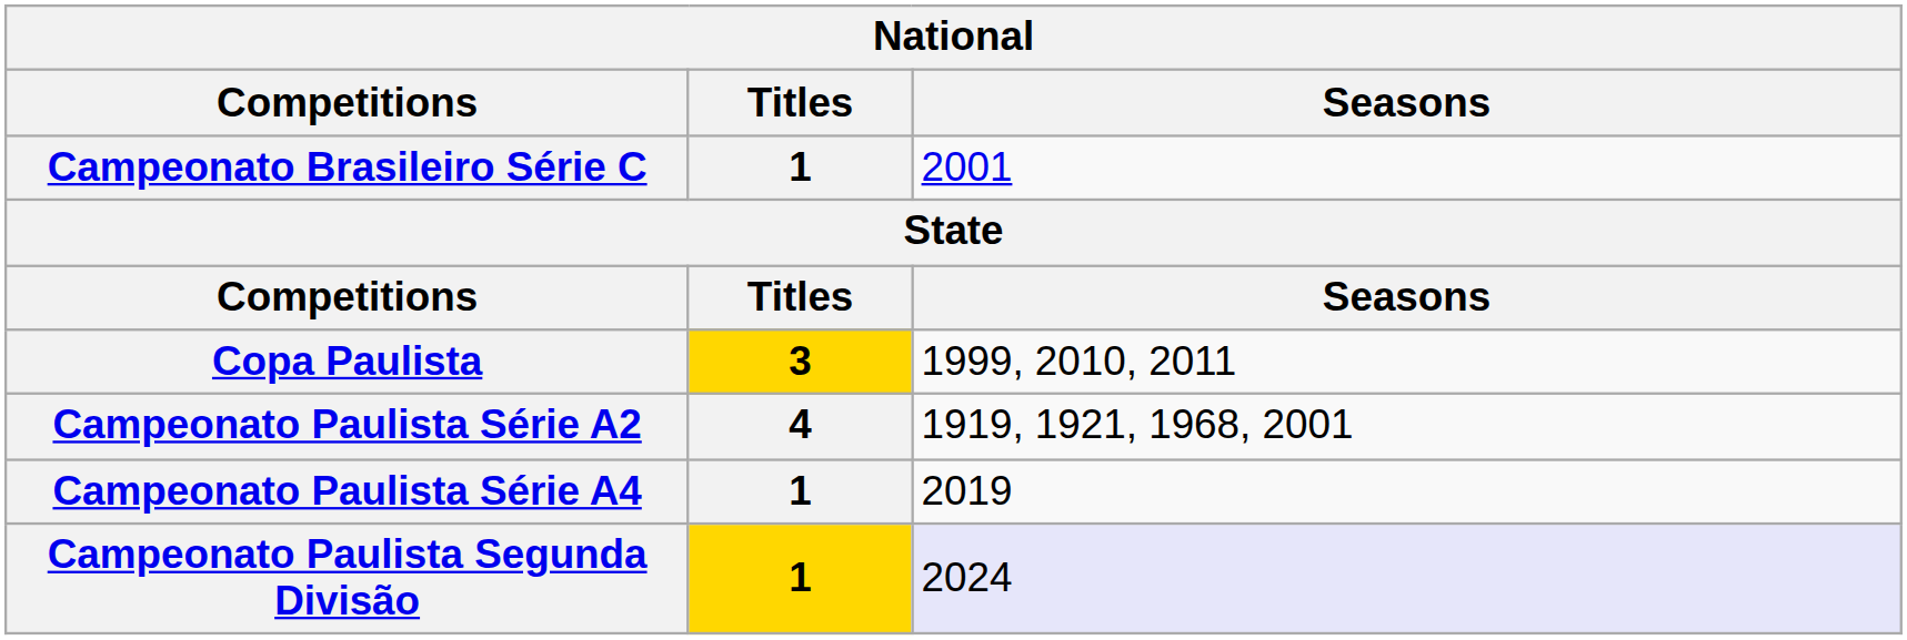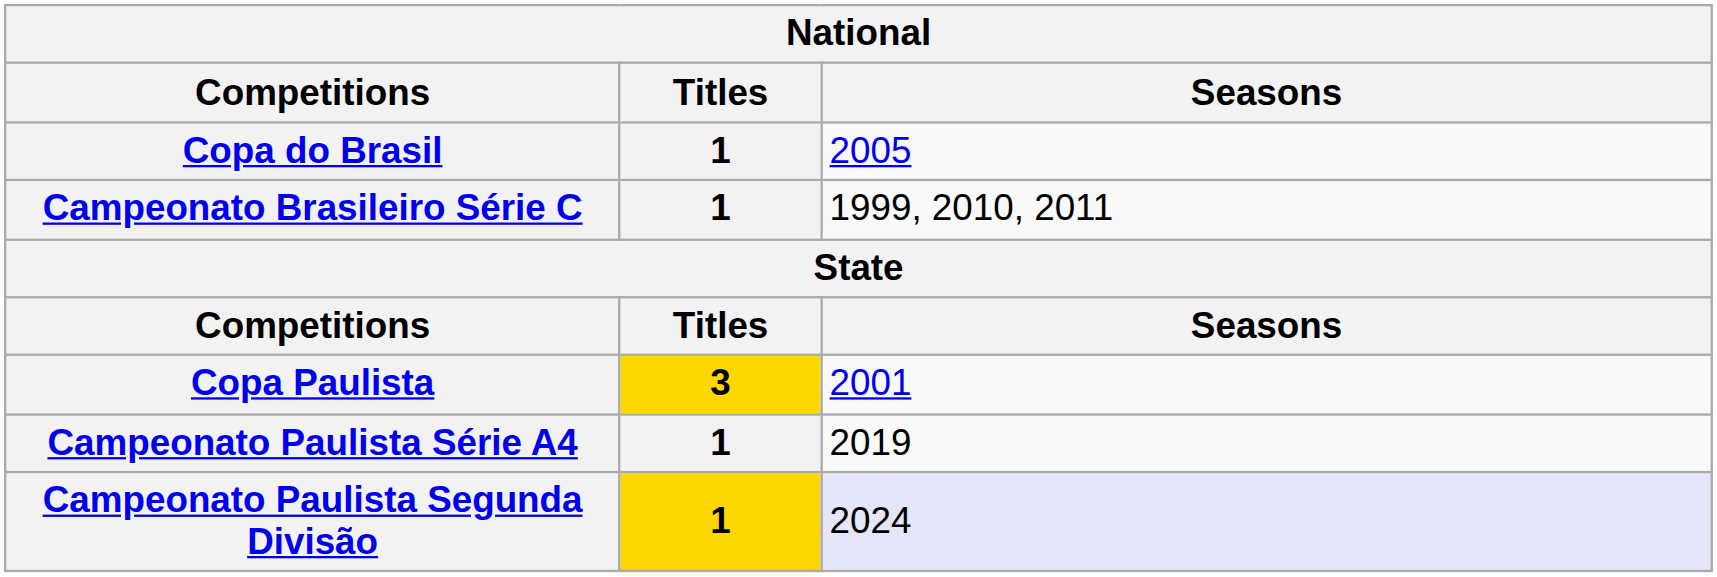 <table class="wikitable">
 <tr>
 <th colspan="3">National</th>
 </tr>
 <tr>
 <th style="width:260px">Competitions</th>
 <th style="width:80px">Titles</th>
 <th style="width:380px">Seasons</th>
 </tr>
 <tr>
+<th style="text-align:center"><a href='#'>Copa do Brasil</a></th>
+<th style="text-align:center"><strong>1</strong></th>
+<td align="left"><a href='#'>2005</a></td>
+</tr>
+<tr>
 <th><a href='#'>Campeonato Brasileiro Série C</a></th>
 <th style="text-align:center"><strong>1</strong></th>
-<td align="left"><a href='#'>2001</a></td>
+<td align="left">1999, 2010, 2011</td>
 </tr>
 <tr>
 <th colspan="3">State</th>
 </tr>
 <tr>
 <th style="width:260px">Competitions</th>
 <th style="width:80px">Titles</th>
 <th style="width:380px">Seasons</th>
 </tr>
 <tr>
 <th style="text-align:center"><a href='#'>Copa Paulista</a></th>
 <td bgcolor="gold" style="text-align:center"><strong>3</strong></td>
-<td align="left">1999, 2010, 2011</td>
-</tr>
-<tr>
-<th style="text-align:center"><a href='#'>Campeonato Paulista Série A2</a></th>
-<th style="text-align:center"><strong>4</strong></th>
-<td align="left">1919, 1921, 1968, 2001</td>
+<td align="left"><a href='#'>2001</a></td>
 </tr>
 <tr>
 <th style="text-align:center"><a href='#'>Campeonato Paulista Série A4</a></th>
 <th style="text-align:center"><strong>1</strong></th>
 <td align="left">2019</td>
 </tr>
 <tr>
 <th style="text-align:center"><a href='#'>Campeonato Paulista Segunda Divisão</a></th>
 <td bgcolor="gold" style="text-align:center"><strong>1</strong></td>
 <td align="left" style="background: lavender;">2024</td>
 </tr>
 </table>
